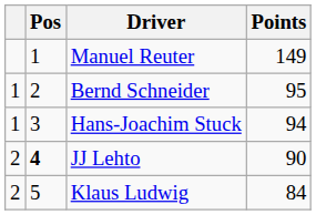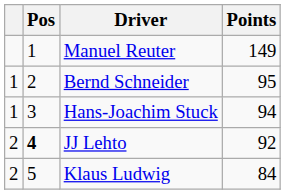 <table class="wikitable" style="font-size: 95%;">
 <tr>
 <th></th>
 <th>Pos</th>
 <th>Driver</th>
 <th>Points</th>
 </tr>
 <tr>
 <td align="left"></td>
 <td>1</td>
 <td> <a href='#'>Manuel Reuter</a></td>
 <td align="right">149</td>
 </tr>
 <tr>
 <td align="left"> 1</td>
 <td>2</td>
 <td> <a href='#'>Bernd Schneider</a></td>
 <td align="right">95</td>
 </tr>
 <tr>
 <td align="left"> 1</td>
 <td>3</td>
 <td> <a href='#'>Hans-Joachim Stuck</a></td>
 <td align="right">94</td>
 </tr>
 <tr>
 <td align="left"> 2</td>
 <td><strong>4</strong></td>
 <td> <a href='#'>JJ Lehto</a></td>
-<td align="right">90</td>
+<td align="right">92</td>
 </tr>
 <tr>
 <td align="left"> 2</td>
 <td>5</td>
 <td> <a href='#'>Klaus Ludwig</a></td>
 <td align="right">84</td>
 </tr>
 </table>
